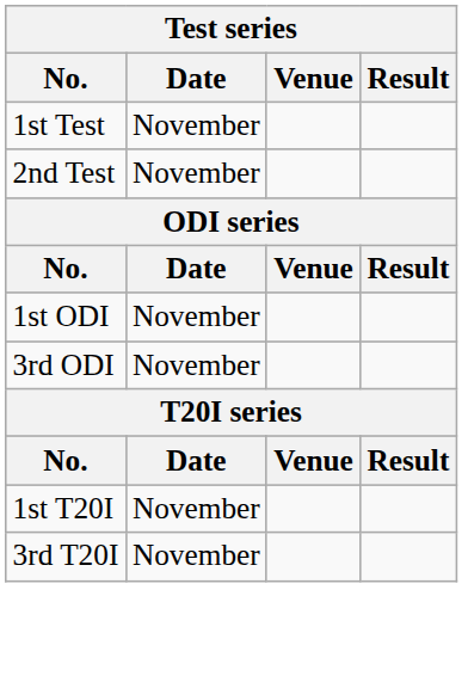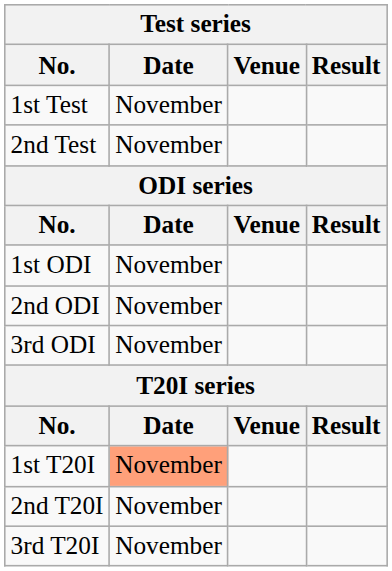 <table class="wikitable">
 <tr>
 <th colspan="4">Test series</th>
 </tr>
 <tr>
 <th>No.</th>
 <th>Date</th>
 <th>Venue</th>
 <th>Result</th>
 </tr>
 <tr>
 <td>1st Test</td>
 <td>November</td>
 <td></td>
 <td></td>
 </tr>
 <tr>
 <td>2nd Test</td>
 <td>November</td>
 <td></td>
 <td></td>
 </tr>
 <tr>
 <th colspan="4">ODI series</th>
 </tr>
 <tr>
 <th>No.</th>
 <th>Date</th>
 <th>Venue</th>
 <th>Result</th>
 </tr>
 <tr>
 <td>1st ODI</td>
 <td>November</td>
 <td></td>
 <td></td>
 </tr>
 <tr>
+<td>2nd ODI</td>
+<td>November</td>
+<td></td>
+<td></td>
+</tr>
+<tr>
 <td>3rd ODI</td>
 <td>November</td>
 <td></td>
 <td></td>
 </tr>
 <tr>
 <th colspan="4">T20I series</th>
 </tr>
 <tr>
 <th>No.</th>
 <th>Date</th>
 <th>Venue</th>
 <th>Result</th>
 </tr>
 <tr>
 <td>1st T20I</td>
+<td style="background: lightsalmon;">November</td>
+<td></td>
+<td></td>
+</tr>
+<tr>
+<td>2nd T20I</td>
 <td>November</td>
 <td></td>
 <td></td>
 </tr>
 <tr>
 <td>3rd T20I</td>
 <td>November</td>
 <td></td>
 <td></td>
 </tr>
 </table>
